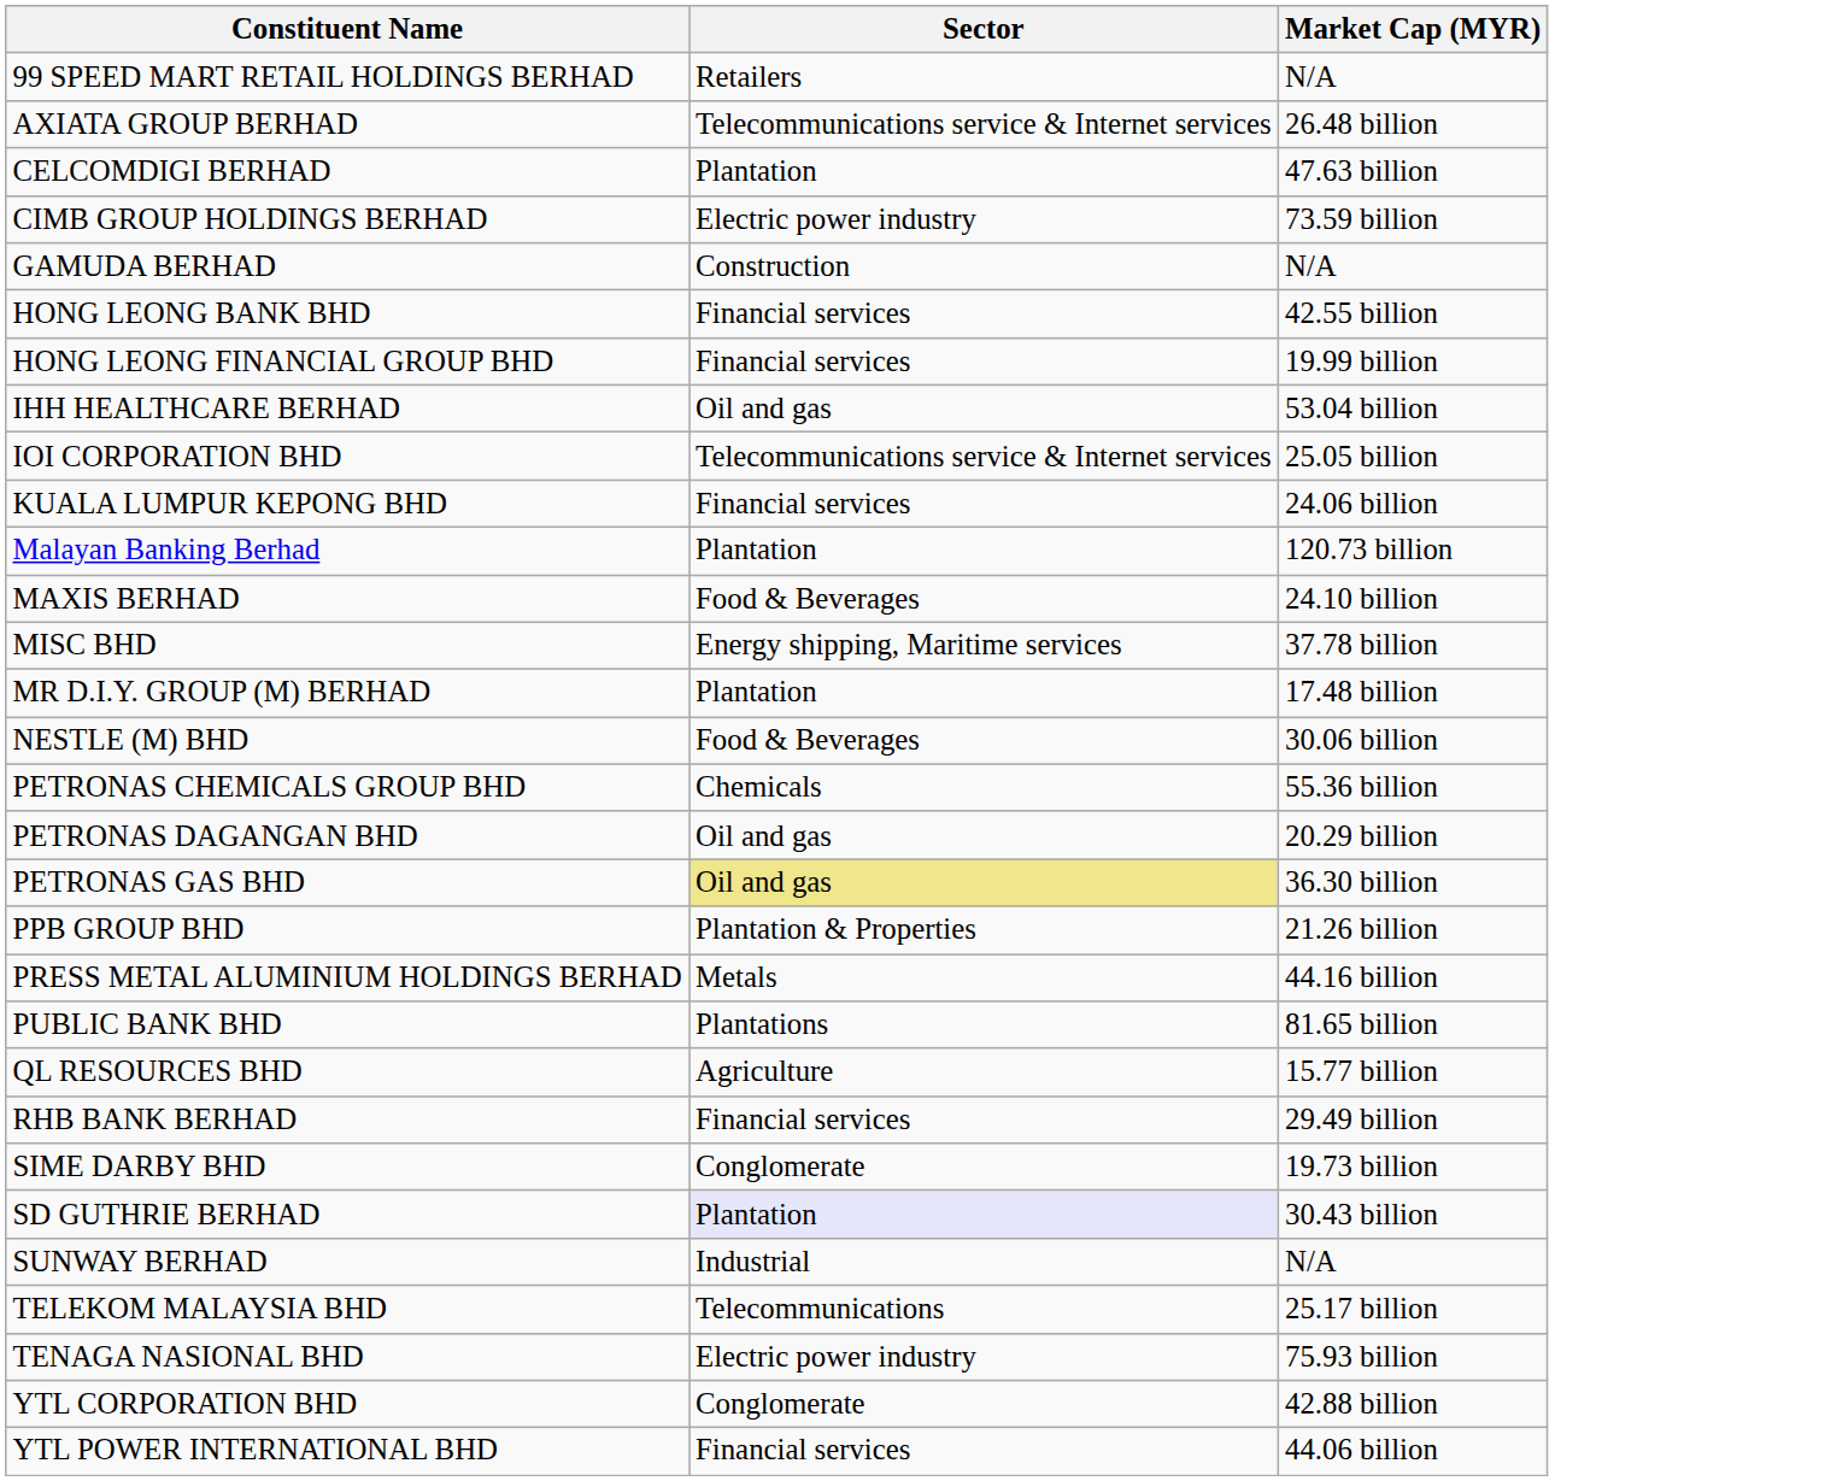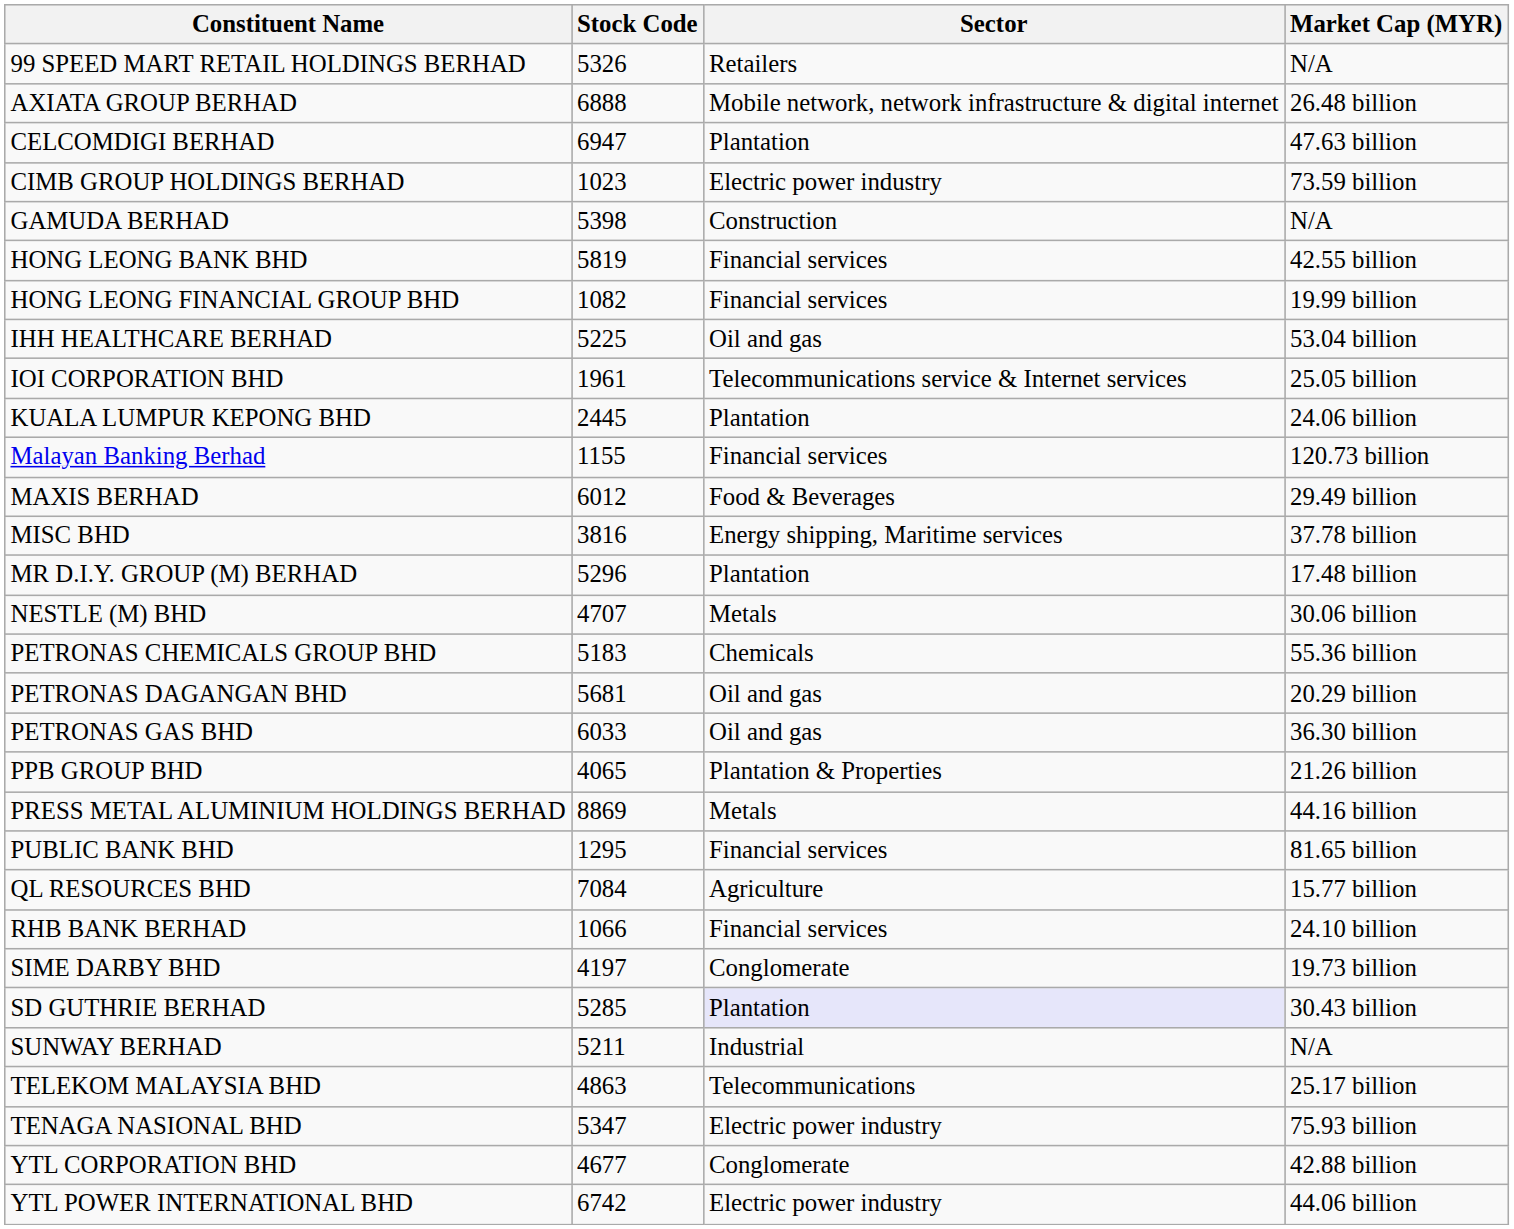 <table class = "wikitable sortable">
 <tr>
 <th>Constituent Name</th>
+<th>Stock Code</th>
 <th>Sector</th>
 <th>Market Cap (MYR)</th>
 </tr>
 <tr>
 <td>99 SPEED MART RETAIL HOLDINGS BERHAD</td>
+<td>5326</td>
 <td>Retailers</td>
 <td>N/A</td>
 </tr>
 <tr>
 <td>AXIATA GROUP BERHAD</td>
-<td>Telecommunications service & Internet services</td>
+<td>6888</td>
+<td>Mobile network, network infrastructure & digital internet</td>
 <td>26.48 billion</td>
 </tr>
 <tr>
 <td>CELCOMDIGI BERHAD</td>
+<td>6947</td>
 <td>Plantation</td>
 <td>47.63 billion</td>
 </tr>
 <tr>
 <td>CIMB GROUP HOLDINGS BERHAD</td>
+<td>1023</td>
 <td>Electric power industry</td>
 <td>73.59 billion</td>
 </tr>
 <tr>
 <td>GAMUDA BERHAD</td>
+<td>5398</td>
 <td>Construction</td>
 <td>N/A</td>
 </tr>
 <tr>
 <td>HONG LEONG BANK BHD</td>
+<td>5819</td>
 <td>Financial services</td>
 <td>42.55 billion</td>
 </tr>
 <tr>
 <td>HONG LEONG FINANCIAL GROUP BHD</td>
+<td>1082</td>
 <td>Financial services</td>
 <td>19.99 billion</td>
 </tr>
 <tr>
 <td>IHH HEALTHCARE BERHAD</td>
+<td>5225</td>
 <td>Oil and gas</td>
 <td>53.04 billion</td>
 </tr>
 <tr>
 <td>IOI CORPORATION BHD</td>
+<td>1961</td>
 <td>Telecommunications service & Internet services</td>
 <td>25.05 billion</td>
 </tr>
 <tr>
 <td>KUALA LUMPUR KEPONG BHD</td>
-<td>Financial services</td>
+<td>2445</td>
+<td>Plantation</td>
 <td>24.06 billion</td>
 </tr>
 <tr>
 <td><a href='#'>Malayan Banking Berhad</a></td>
-<td>Plantation</td>
+<td>1155</td>
+<td>Financial services</td>
 <td>120.73 billion</td>
 </tr>
 <tr>
 <td>MAXIS BERHAD</td>
+<td>6012</td>
 <td>Food & Beverages</td>
-<td>24.10 billion</td>
+<td>29.49 billion</td>
 </tr>
 <tr>
 <td>MISC BHD</td>
+<td>3816</td>
 <td>Energy shipping, Maritime services</td>
 <td>37.78 billion</td>
 </tr>
 <tr>
 <td>MR D.I.Y. GROUP (M) BERHAD</td>
+<td>5296</td>
 <td>Plantation</td>
 <td>17.48 billion</td>
 </tr>
 <tr>
 <td>NESTLE (M) BHD</td>
-<td>Food & Beverages</td>
+<td>4707</td>
+<td>Metals</td>
 <td>30.06 billion</td>
 </tr>
 <tr>
 <td>PETRONAS CHEMICALS GROUP BHD</td>
+<td>5183</td>
 <td>Chemicals</td>
 <td>55.36 billion</td>
 </tr>
 <tr>
 <td>PETRONAS DAGANGAN BHD</td>
+<td>5681</td>
 <td>Oil and gas</td>
 <td>20.29 billion</td>
 </tr>
 <tr>
 <td>PETRONAS GAS BHD</td>
-<td style="background: khaki;">Oil and gas</td>
+<td>6033</td>
+<td>Oil and gas</td>
 <td>36.30 billion</td>
 </tr>
 <tr>
 <td>PPB GROUP BHD</td>
+<td>4065</td>
 <td>Plantation & Properties</td>
 <td>21.26 billion</td>
 </tr>
 <tr>
 <td>PRESS METAL ALUMINIUM HOLDINGS BERHAD</td>
+<td>8869</td>
 <td>Metals</td>
 <td>44.16 billion</td>
 </tr>
 <tr>
 <td>PUBLIC BANK BHD</td>
-<td>Plantations</td>
+<td>1295</td>
+<td>Financial services</td>
 <td>81.65 billion</td>
 </tr>
 <tr>
 <td>QL RESOURCES BHD</td>
+<td>7084</td>
 <td>Agriculture</td>
 <td>15.77 billion</td>
 </tr>
 <tr>
 <td>RHB BANK BERHAD</td>
+<td>1066</td>
 <td>Financial services</td>
-<td>29.49 billion</td>
+<td>24.10 billion</td>
 </tr>
 <tr>
 <td>SIME DARBY BHD</td>
+<td>4197</td>
 <td>Conglomerate</td>
 <td>19.73 billion</td>
 </tr>
 <tr>
 <td>SD GUTHRIE BERHAD</td>
+<td>5285</td>
 <td style="background: lavender;">Plantation</td>
 <td>30.43 billion</td>
 </tr>
 <tr>
 <td>SUNWAY BERHAD</td>
+<td>5211</td>
 <td>Industrial</td>
 <td>N/A</td>
 </tr>
 <tr>
 <td>TELEKOM MALAYSIA BHD</td>
+<td>4863</td>
 <td>Telecommunications</td>
 <td>25.17 billion</td>
 </tr>
 <tr>
 <td>TENAGA NASIONAL BHD</td>
+<td>5347</td>
 <td>Electric power industry</td>
 <td>75.93 billion</td>
 </tr>
 <tr>
 <td>YTL CORPORATION BHD</td>
+<td>4677</td>
 <td>Conglomerate</td>
 <td>42.88 billion</td>
 </tr>
 <tr>
 <td>YTL POWER INTERNATIONAL BHD</td>
-<td>Financial services</td>
+<td>6742</td>
+<td>Electric power industry</td>
 <td>44.06 billion</td>
 </tr>
 </table>
